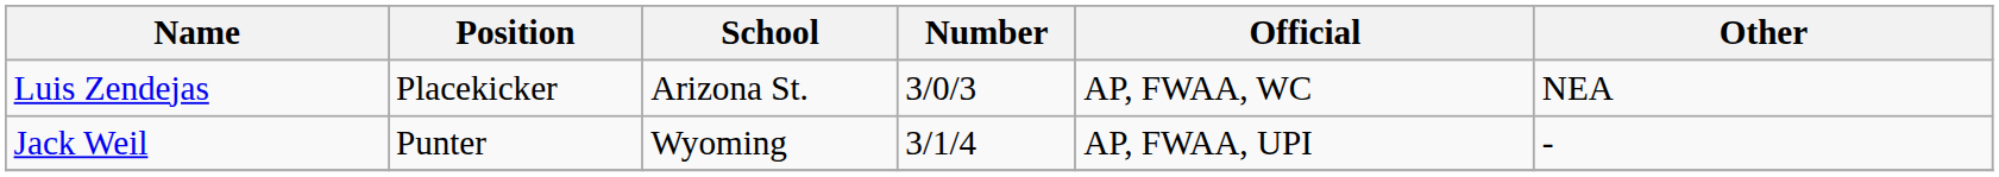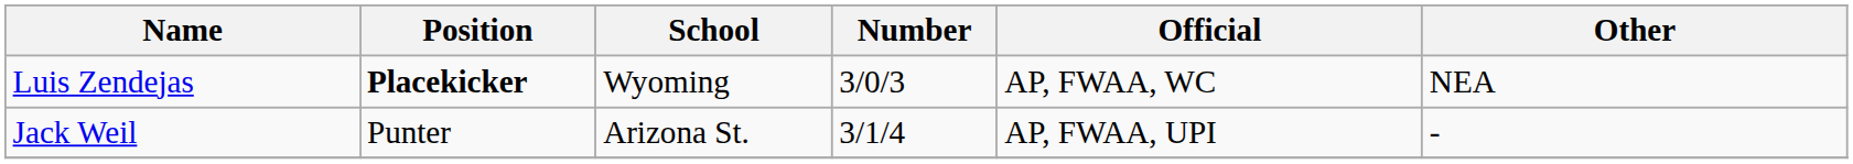 <table class="wikitable sortable">
 <tr>
 <th bgcolor="#DDDDFF" width="15%">Name</th>
 <th bgcolor="#DDDDFF" width="10%">Position</th>
 <th bgcolor="#DDDDFF" width="10%">School</th>
 <th bgcolor="#DDDDFF" width="7%">Number</th>
 <th bgcolor="#DDDDFF" width="18%">Official</th>
 <th bgcolor="#DDDDFF" width="18%">Other</th>
 </tr>
 <tr align="left">
 <td><a href='#'>Luis Zendejas</a></td>
-<td>Placekicker</td>
-<td>Arizona St.</td>
+<td><strong>Placekicker</strong></td>
+<td>Wyoming</td>
 <td>3/0/3</td>
 <td>AP, FWAA, WC</td>
 <td>NEA</td>
 </tr>
 <tr align="left">
 <td><a href='#'>Jack Weil</a></td>
 <td>Punter</td>
-<td>Wyoming</td>
+<td>Arizona St.</td>
 <td>3/1/4</td>
 <td>AP, FWAA, UPI</td>
 <td>-</td>
 </tr>
 <tr align="left">
 </tr>
 </table>
